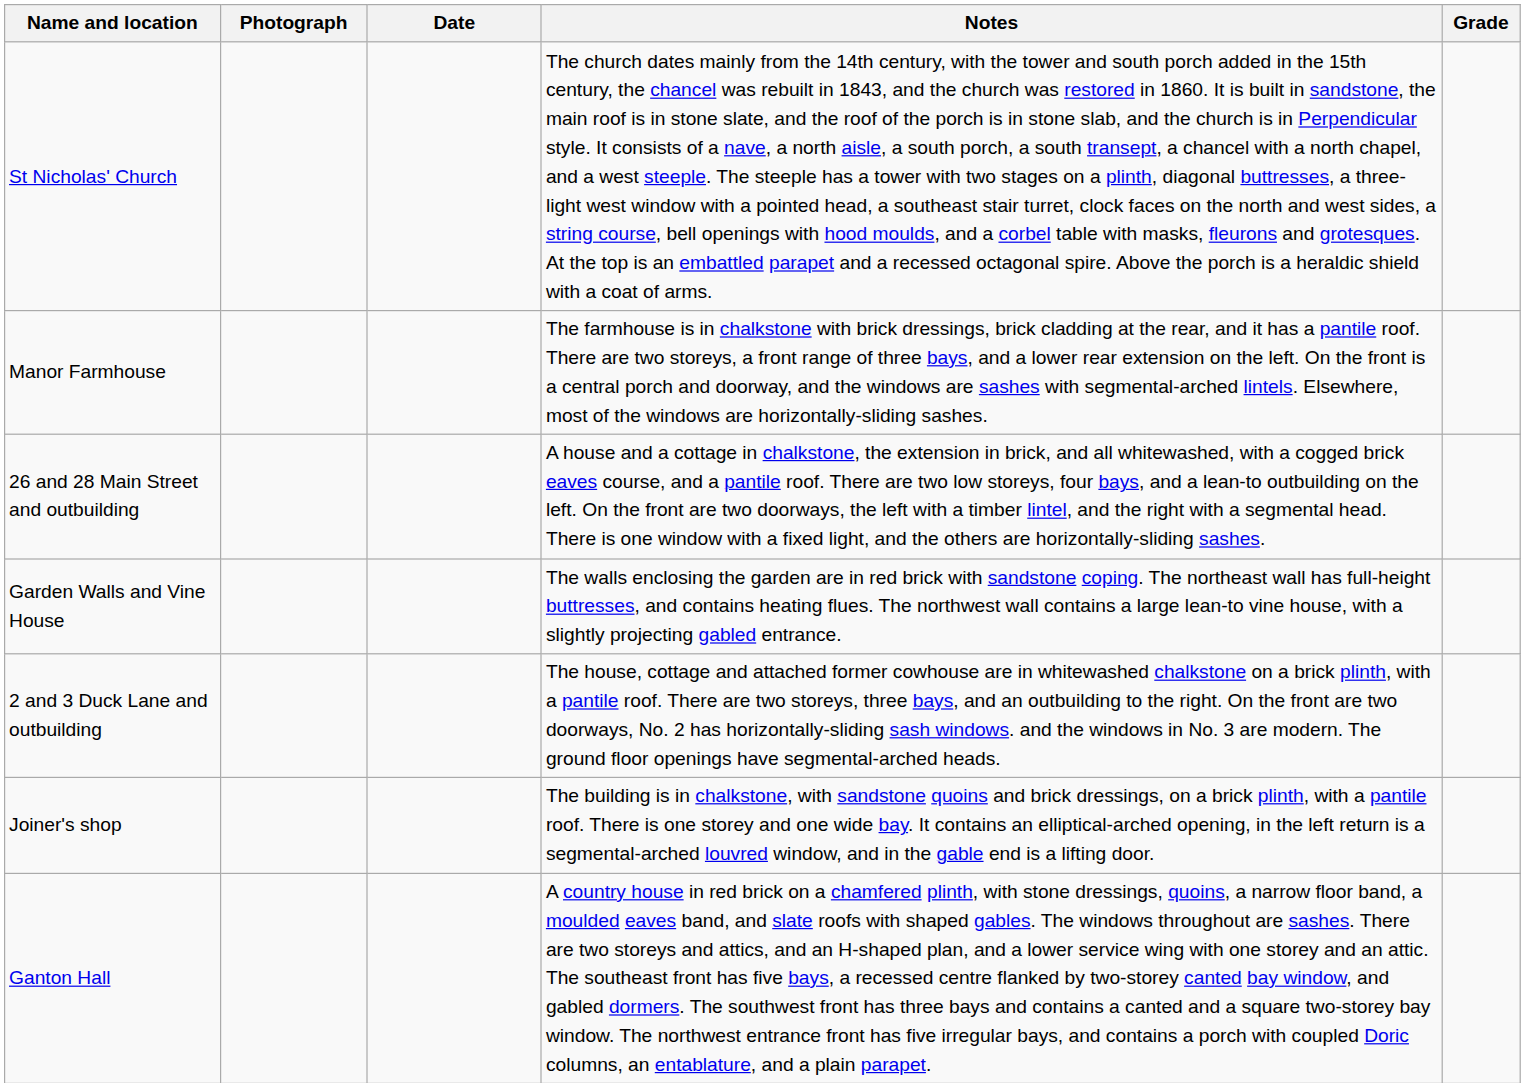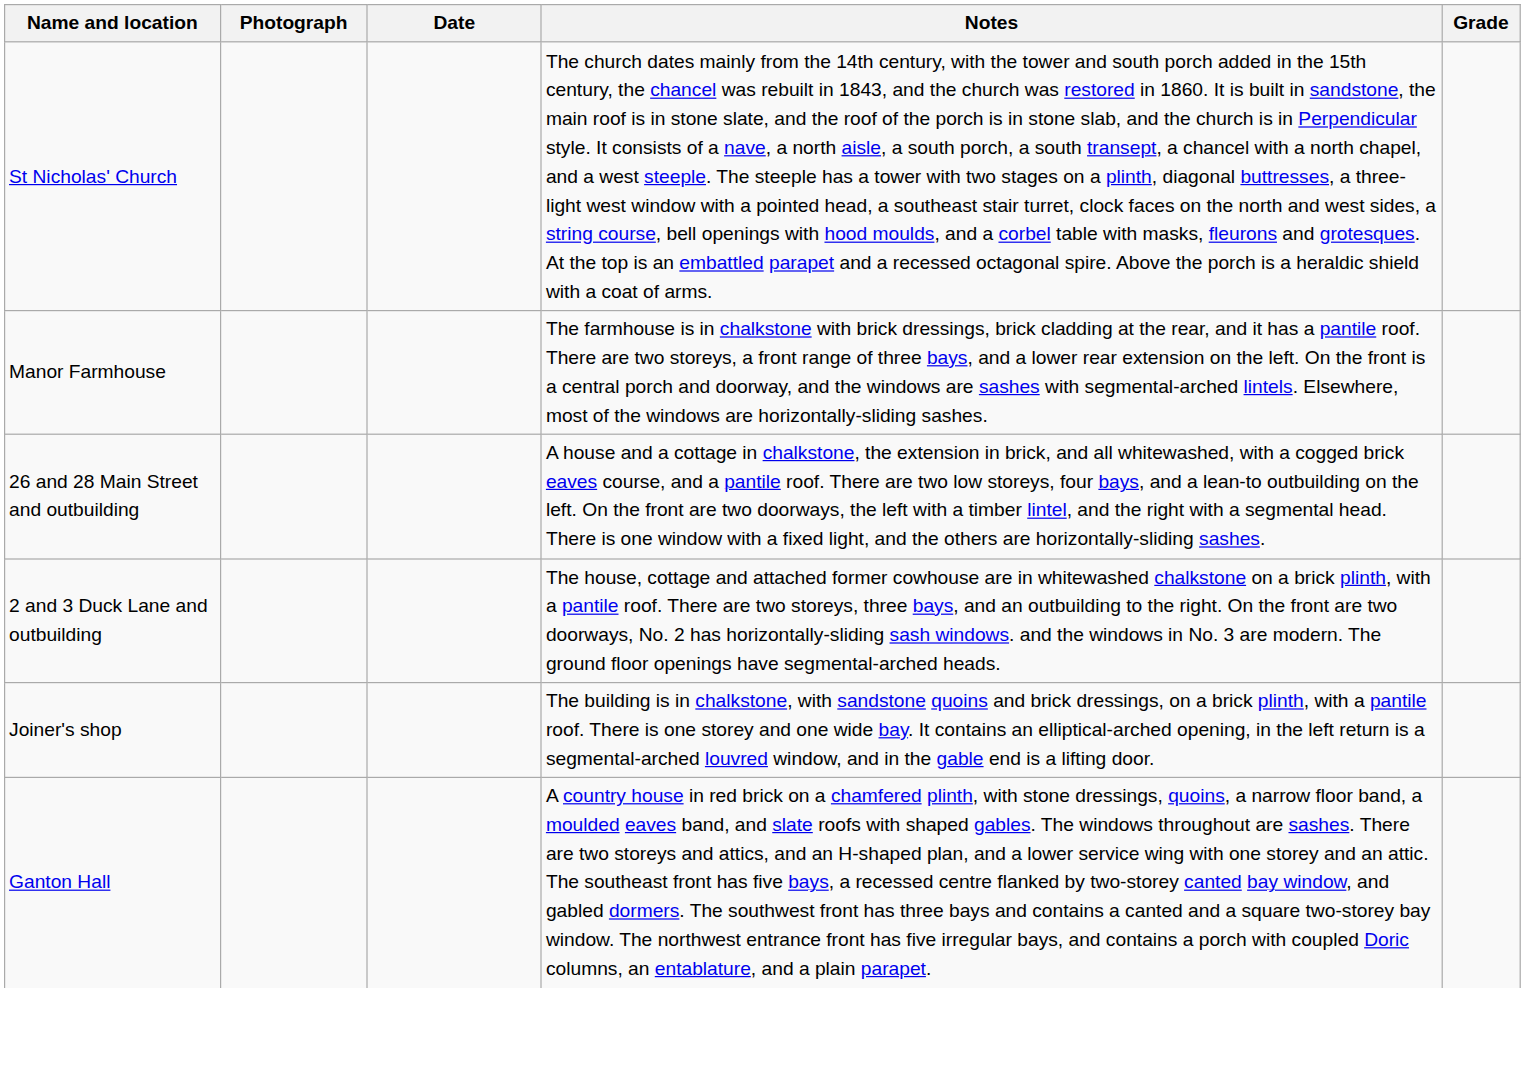 <table class="wikitable sortable plainrowheaders" style="width:100%; border:0px; text-align:left; line-height:150%">
 <tr>
 <th scope="col"  style="width:150px">Name and location</th>
 <th scope="col"  style="width:100px" class="unsortable">Photograph</th>
 <th scope="col"  style="width:120px">Date</th>
 <th scope="col"  style="width:650px" class="unsortable">Notes</th>
 <th scope="col"  style="width:50px">Grade</th>
 </tr>
 <tr>
 <td><a href='#'>St Nicholas' Church</a><br><small></small></td>
 <td></td>
 <td align="center"></td>
 <td>The church dates mainly from the 14th century, with the tower and south porch added in the 15th century, the <a href='#'>chancel</a> was rebuilt in 1843, and the church was <a href='#'>restored</a> in 1860.  It is built in <a href='#'>sandstone</a>, the main roof is in stone slate, and the roof of the porch is in stone slab, and the church is in <a href='#'>Perpendicular</a> style.  It consists of a <a href='#'>nave</a>, a north <a href='#'>aisle</a>, a south porch, a south <a href='#'>transept</a>, a chancel with a north chapel, and a west <a href='#'>steeple</a>.  The steeple has a tower with two stages on a <a href='#'>plinth</a>, diagonal <a href='#'>buttresses</a>, a three-light west window with a pointed head, a southeast stair turret, clock faces on the north and west sides, a <a href='#'>string course</a>, bell openings with <a href='#'>hood moulds</a>, and a <a href='#'>corbel</a> table with masks, <a href='#'>fleurons</a> and <a href='#'>grotesques</a>. At the top is an <a href='#'>embattled</a> <a href='#'>parapet</a> and a recessed octagonal spire.  Above the porch is a heraldic shield with a coat of arms.</td>
 <td align="center" ></td>
 </tr>
 <tr>
 <td>Manor Farmhouse<br><small></small></td>
 <td></td>
 <td align="center"></td>
 <td>The farmhouse is in <a href='#'>chalkstone</a> with brick dressings, brick cladding at the rear, and it has a <a href='#'>pantile</a> roof.  There are two storeys, a front range of three <a href='#'>bays</a>, and a lower rear extension on the left.  On the front is a central porch and doorway, and the windows are <a href='#'>sashes</a> with segmental-arched <a href='#'>lintels</a>.  Elsewhere, most of the windows are horizontally-sliding sashes.</td>
 <td align="center" ></td>
 </tr>
 <tr>
 <td>26 and 28 Main Street and outbuilding<br><small></small></td>
 <td></td>
 <td align="center"></td>
 <td>A house and a cottage in <a href='#'>chalkstone</a>, the extension in brick, and all whitewashed, with a cogged brick <a href='#'>eaves</a> course, and a <a href='#'>pantile</a> roof.  There are two low storeys, four <a href='#'>bays</a>, and a lean-to outbuilding on the left.  On the front are two doorways, the left with a timber <a href='#'>lintel</a>, and the right with a segmental head.  There is one window with a fixed light, and the others are horizontally-sliding <a href='#'>sashes</a>.</td>
 <td align="center" ></td>
 </tr>
 <tr>
-<td>Garden Walls and Vine House<br><small></small></td>
-<td></td>
-<td align="center"></td>
-<td>The walls enclosing the garden are in red brick with <a href='#'>sandstone</a> <a href='#'>coping</a>.  The northeast wall has full-height <a href='#'>buttresses</a>, and contains heating flues.  The northwest wall contains a large lean-to vine house, with a slightly projecting <a href='#'>gabled</a> entrance.</td>
-<td align="center" ></td>
-</tr>
-<tr>
 <td>2 and 3 Duck Lane and outbuilding<br><small></small></td>
 <td></td>
 <td align="center"></td>
 <td>The house, cottage and attached former cowhouse are in whitewashed <a href='#'>chalkstone</a> on a brick <a href='#'>plinth</a>, with a <a href='#'>pantile</a> roof.  There are two storeys, three <a href='#'>bays</a>, and an outbuilding to the right.  On the front are two doorways, No. 2 has horizontally-sliding <a href='#'>sash windows</a>. and the windows in No. 3 are modern.  The ground floor openings have segmental-arched heads.</td>
 <td align="center" ></td>
 </tr>
 <tr>
 <td>Joiner's shop<br><small></small></td>
 <td></td>
 <td align="center"></td>
 <td>The building is in <a href='#'>chalkstone</a>, with <a href='#'>sandstone</a> <a href='#'>quoins</a> and brick dressings, on a brick <a href='#'>plinth</a>, with a <a href='#'>pantile</a> roof.  There is one storey and one wide <a href='#'>bay</a>.  It contains an elliptical-arched opening, in the left return is a segmental-arched <a href='#'>louvred</a> window, and in the <a href='#'>gable</a> end is a lifting door.</td>
 <td align="center" ></td>
 </tr>
 <tr>
 <td><a href='#'>Ganton Hall</a><br><small></small></td>
 <td></td>
 <td align="center"></td>
 <td>A <a href='#'>country house</a> in red brick on a <a href='#'>chamfered</a> <a href='#'>plinth</a>, with stone dressings, <a href='#'>quoins</a>, a narrow floor band, a <a href='#'>moulded</a> <a href='#'>eaves</a> band, and <a href='#'>slate</a> roofs with shaped <a href='#'>gables</a>.  The windows throughout are <a href='#'>sashes</a>.  There are two storeys and attics, and an H-shaped plan, and a lower service wing with one storey and an attic.  The southeast front has five <a href='#'>bays</a>, a recessed centre flanked by two-storey <a href='#'>canted</a> <a href='#'>bay window</a>, and gabled <a href='#'>dormers</a>. The southwest front has three bays and contains a canted and a square two-storey bay window.  The northwest entrance front has five irregular bays, and contains a porch with coupled <a href='#'>Doric</a> columns, an <a href='#'>entablature</a>, and a plain <a href='#'>parapet</a>.</td>
 <td align="center" ></td>
 </tr>
 <tr>
 </tr>
 </table>
